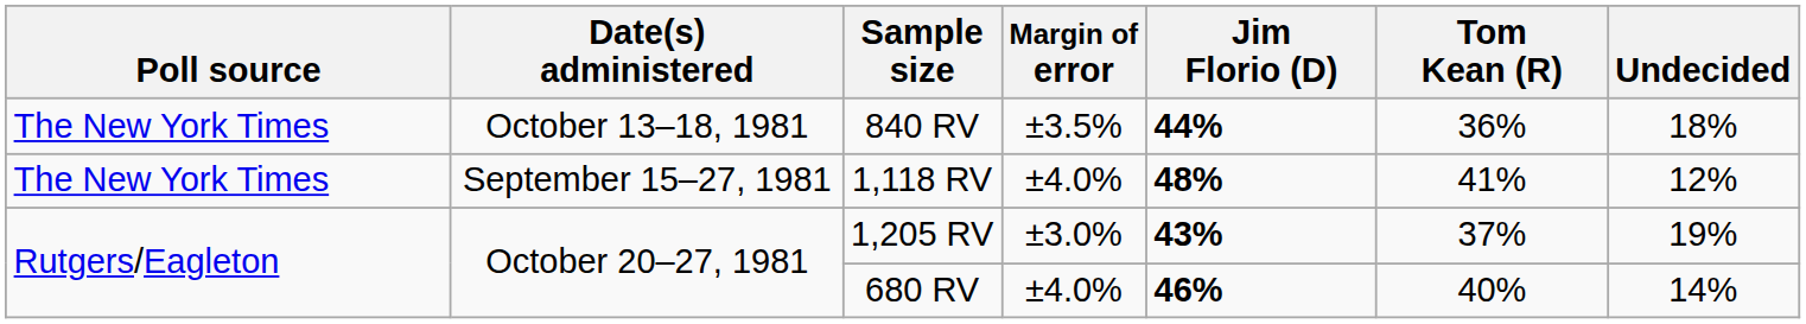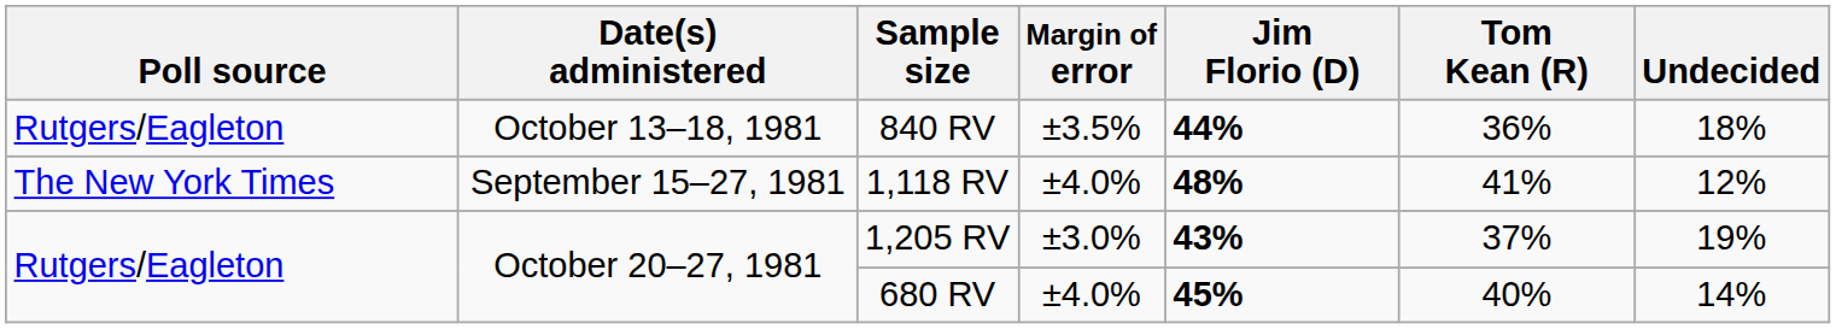 <table class="wikitable">
 <tr valign= bottom>
 <th style="width:200px;">Poll source</th>
 <th style="width:175px;">Date(s)<br>administered</th>
 <th class=small>Sample<br>size</th>
 <th><small>Margin of</small><br>error</th>
 <th style="width:100px;">Jim<br>Florio (D)</th>
 <th style="width:100px;">Tom<br>Kean (R)</th>
 <th style="width:40px;">Undecided</th>
 </tr>
 <tr>
-<td><a href='#'>The New York Times</a></td>
+<td><a href='#'>Rutgers</a>/<a href='#'>Eagleton</a></td>
 <td align=center>October 13–18, 1981</td>
 <td align=center>840 RV</td>
 <td align=center>±3.5%</td>
 <td><strong>44%</strong></td>
 <td align=center>36%</td>
 <td align=center>18%</td>
 </tr>
 <tr>
 <td><a href='#'>The New York Times</a></td>
 <td align=center>September 15–27, 1981</td>
 <td align=center>1,118 RV</td>
 <td align=center>±4.0%</td>
 <td><strong>48%</strong></td>
 <td align=center>41%</td>
 <td align=center>12%</td>
 </tr>
 <tr>
 <td rowspan="2"><a href='#'>Rutgers</a>/<a href='#'>Eagleton</a></td>
 <td rowspan="2" align=center>October 20–27, 1981</td>
 <td align=center>1,205 RV</td>
 <td align=center>±3.0%</td>
 <td><strong>43%</strong></td>
 <td align=center>37%</td>
 <td align=center>19%</td>
 </tr>
 <tr>
 <td align=center>680 RV</td>
 <td align=center>±4.0%</td>
-<td><strong>46%</strong></td>
+<td><strong>45%</strong></td>
 <td align=center>40%</td>
 <td align=center>14%</td>
 </tr>
 </table>
